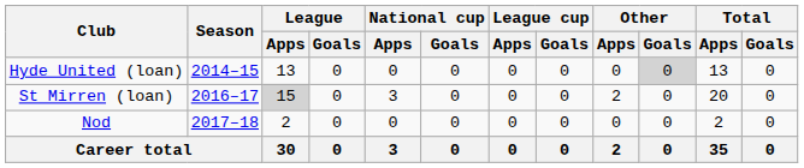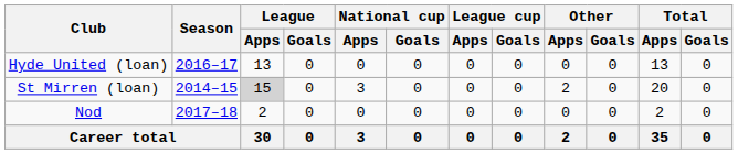 <table class="wikitable" style="text-align:center">
 <tr>
 <th rowspan="2">Club</th>
 <th rowspan="2">Season</th>
 <th colspan="2">League</th>
 <th colspan="2">National cup</th>
 <th colspan="2">League cup</th>
 <th colspan="2">Other</th>
 <th colspan="2">Total</th>
 </tr>
 <tr>
 <th>Apps</th>
 <th>Goals</th>
 <th>Apps</th>
 <th>Goals</th>
 <th>Apps</th>
 <th>Goals</th>
 <th>Apps</th>
 <th>Goals</th>
 <th>Apps</th>
 <th>Goals</th>
 </tr>
 <tr>
 <td><a href='#'>Hyde United</a> (loan)</td>
-<td><a href='#'>2014–15</a></td>
+<td><a href='#'>2016–17</a></td>
 <td>13</td>
 <td>0</td>
 <td>0</td>
 <td>0</td>
 <td>0</td>
 <td>0</td>
 <td>0</td>
-<td style="background: lightgrey;">0</td>
+<td>0</td>
 <td>13</td>
 <td>0</td>
 </tr>
 <tr>
 <td><a href='#'>St Mirren</a> (loan)</td>
-<td><a href='#'>2016–17</a></td>
+<td><a href='#'>2014–15</a></td>
 <td style="background: lightgrey;">15</td>
 <td>0</td>
 <td>3</td>
 <td>0</td>
 <td>0</td>
 <td>0</td>
 <td>2</td>
 <td>0</td>
 <td>20</td>
 <td>0</td>
 </tr>
 <tr>
 <td><a href='#'>Nod</a></td>
 <td><a href='#'>2017–18</a></td>
 <td>2</td>
 <td>0</td>
 <td>0</td>
 <td>0</td>
 <td>0</td>
 <td>0</td>
 <td>0</td>
 <td>0</td>
 <td>2</td>
 <td>0</td>
 </tr>
 <tr>
 <th colspan="2">Career total</th>
 <th>30</th>
 <th>0</th>
 <th>3</th>
 <th>0</th>
 <th>0</th>
 <th>0</th>
 <th>2</th>
 <th>0</th>
 <th>35</th>
 <th>0</th>
 </tr>
 </table>
